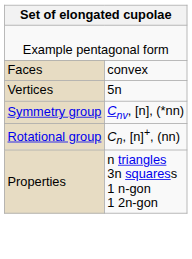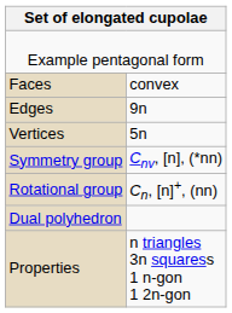 <table class=wikitable align="right">
 <tr>
 <th bgcolor=#e7dcc3 colspan=2>Set of elongated cupolae</th>
 </tr>
 <tr>
 <td align=center colspan=2><br>Example pentagonal form</td>
 </tr>
 <tr>
 <td bgcolor=#e7dcc3>Faces</td>
 <td>convex</td>
+</tr>
+<tr>
+<td bgcolor=#e7dcc3>Edges</td>
+<td>9n</td>
 </tr>
 <tr>
 <td bgcolor=#e7dcc3>Vertices</td>
 <td>5n</td>
 </tr>
 <tr>
 <td bgcolor=#e7dcc3><a href='#'>Symmetry group</a></td>
 <td><a href='#'><em>C</em><sub><em>nv</em></sub></a>, [n], (*nn)</td>
 </tr>
 <tr>
 <td bgcolor=#e7dcc3><a href='#'>Rotational group</a></td>
 <td><em>C</em><sub><em>n</em></sub>, [n]<sup>+</sup>, (nn)</td>
 </tr>
 <tr>
+<td bgcolor=#e7dcc3><a href='#'>Dual polyhedron</a></td>
+<td></td>
+</tr>
+<tr>
 <td bgcolor=#e7dcc3>Properties</td>
 <td>n <a href='#'>triangles</a><br>3n <a href='#'>squares</a>s<br> 1 n-gon<br>1 2n-gon</td>
 </tr>
 </table>
